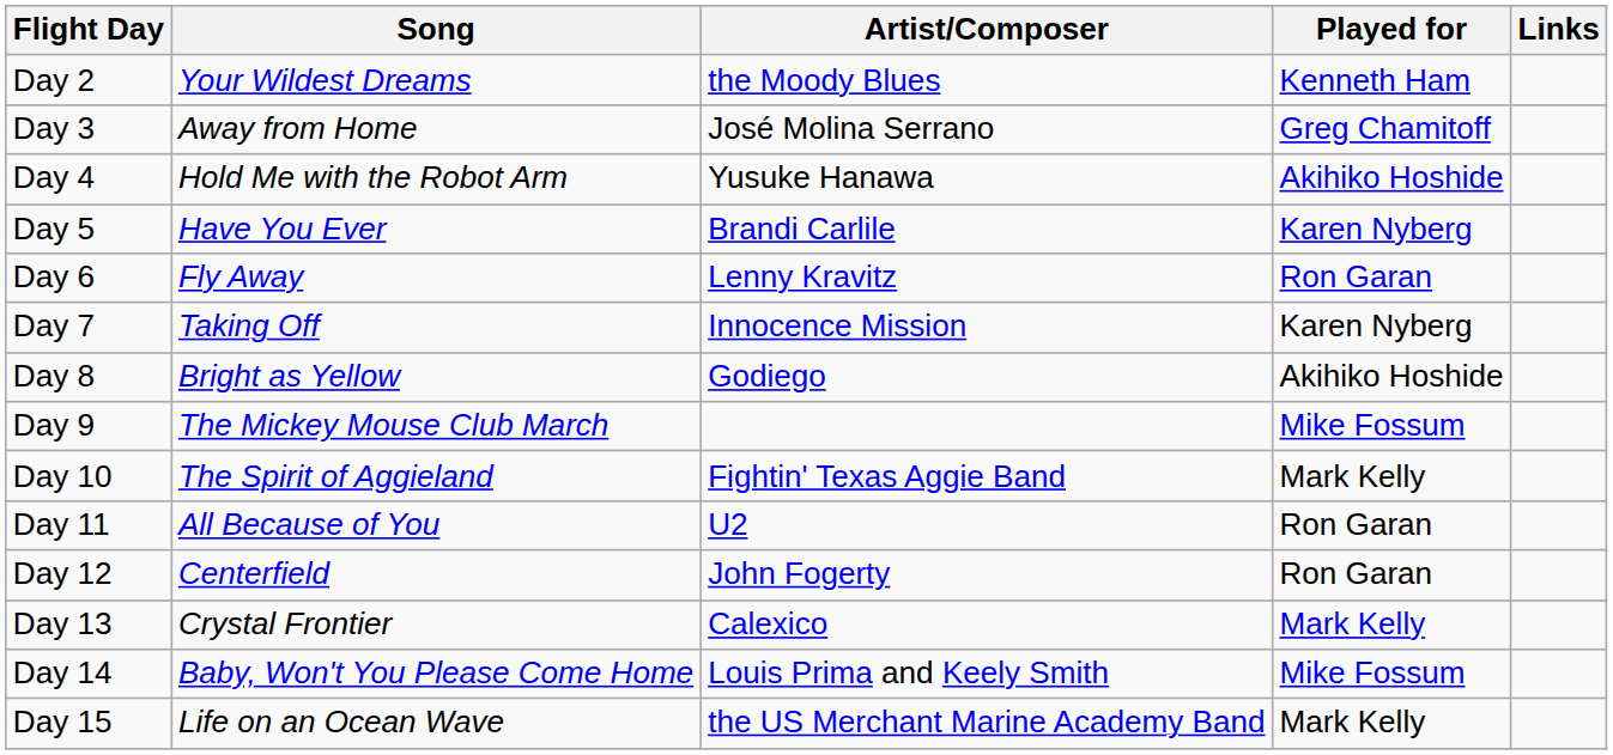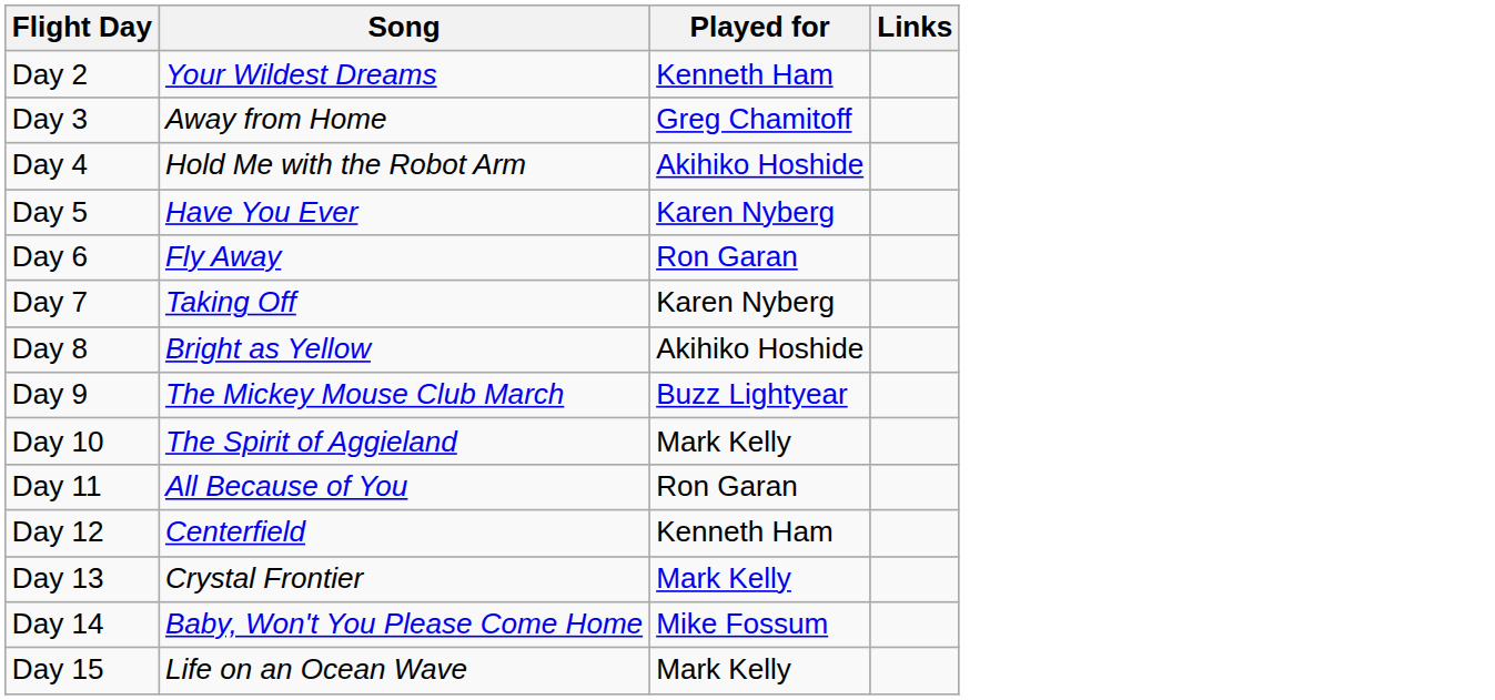 <table class="wikitable">
 <tr>
 <th>Flight Day</th>
 <th>Song</th>
-<th>Artist/Composer</th>
 <th>Played for</th>
 <th>Links</th>
 </tr>
 <tr>
 <td>Day 2</td>
 <td><em><a href='#'>Your Wildest Dreams</a></em></td>
-<td><a href='#'>the Moody Blues</a></td>
 <td><a href='#'>Kenneth Ham</a></td>
 <td>  <br> </td>
 </tr>
 <tr>
 <td>Day 3</td>
 <td><em>Away from Home</em></td>
-<td>José Molina Serrano</td>
 <td><a href='#'>Greg Chamitoff</a></td>
 <td>  <br> </td>
 </tr>
 <tr>
 <td>Day 4</td>
 <td><em>Hold Me with the Robot Arm</em></td>
-<td>Yusuke Hanawa</td>
 <td><a href='#'>Akihiko Hoshide</a></td>
 <td>  <br> </td>
 </tr>
 <tr>
 <td>Day 5</td>
 <td><em><a href='#'>Have You Ever</a></em></td>
-<td><a href='#'>Brandi Carlile</a></td>
 <td><a href='#'>Karen Nyberg</a></td>
 <td>  <br> </td>
 </tr>
 <tr>
 <td>Day 6</td>
 <td><em><a href='#'>Fly Away</a></em></td>
-<td><a href='#'>Lenny Kravitz</a></td>
 <td><a href='#'>Ron Garan</a></td>
 <td>  <br> </td>
 </tr>
 <tr>
 <td>Day 7</td>
 <td><em><a href='#'>Taking Off</a></em></td>
-<td><a href='#'>Innocence Mission</a></td>
 <td>Karen Nyberg</td>
 <td>  <br> </td>
 </tr>
 <tr>
 <td>Day 8</td>
 <td><em><a href='#'>Bright as Yellow</a></em></td>
-<td><a href='#'>Godiego</a></td>
 <td>Akihiko Hoshide</td>
 <td>  <br> </td>
 </tr>
 <tr>
 <td>Day 9</td>
 <td><em><a href='#'>The Mickey Mouse Club March</a></em></td>
-<td></td>
-<td><a href='#'>Mike Fossum</a></td>
+<td><a href='#'>Buzz Lightyear</a></td>
 <td>  <br> </td>
 </tr>
 <tr>
 <td>Day 10</td>
 <td><em><a href='#'>The Spirit of Aggieland</a></em></td>
-<td><a href='#'>Fightin' Texas Aggie Band</a></td>
 <td>Mark Kelly</td>
 <td>  <br> </td>
 </tr>
 <tr>
 <td>Day 11</td>
 <td><em><a href='#'>All Because of You</a></em></td>
-<td><a href='#'>U2</a></td>
 <td>Ron Garan</td>
 <td>  <br> </td>
 </tr>
 <tr>
 <td>Day 12</td>
 <td><em><a href='#'>Centerfield</a></em></td>
-<td><a href='#'>John Fogerty</a></td>
-<td>Ron Garan</td>
+<td>Kenneth Ham</td>
 <td>  <br> </td>
 </tr>
 <tr>
 <td>Day 13</td>
 <td><em>Crystal Frontier</em></td>
-<td><a href='#'>Calexico</a></td>
 <td><a href='#'>Mark Kelly</a></td>
 <td>  <br> </td>
 </tr>
 <tr>
 <td>Day 14</td>
 <td><em><a href='#'>Baby, Won't You Please Come Home</a></em></td>
-<td><a href='#'>Louis Prima</a> and <a href='#'>Keely Smith</a></td>
 <td><a href='#'>Mike Fossum</a></td>
 <td>  <br> </td>
 </tr>
 <tr>
 <td>Day 15</td>
 <td><em>Life on an Ocean Wave</em></td>
-<td><a href='#'>the US Merchant Marine Academy Band</a></td>
 <td>Mark Kelly</td>
 <td>  <br> </td>
 </tr>
 </table>
